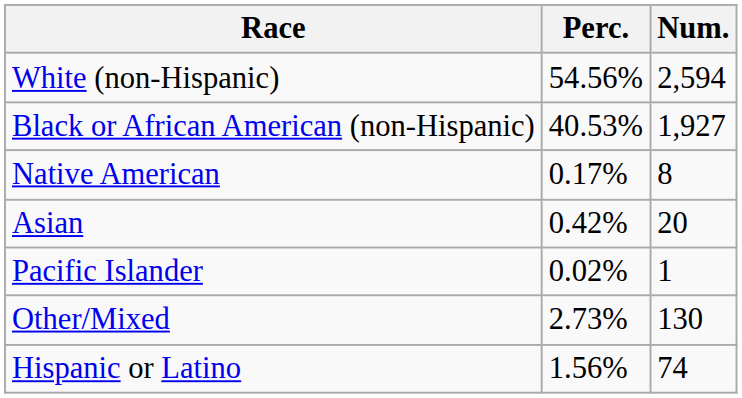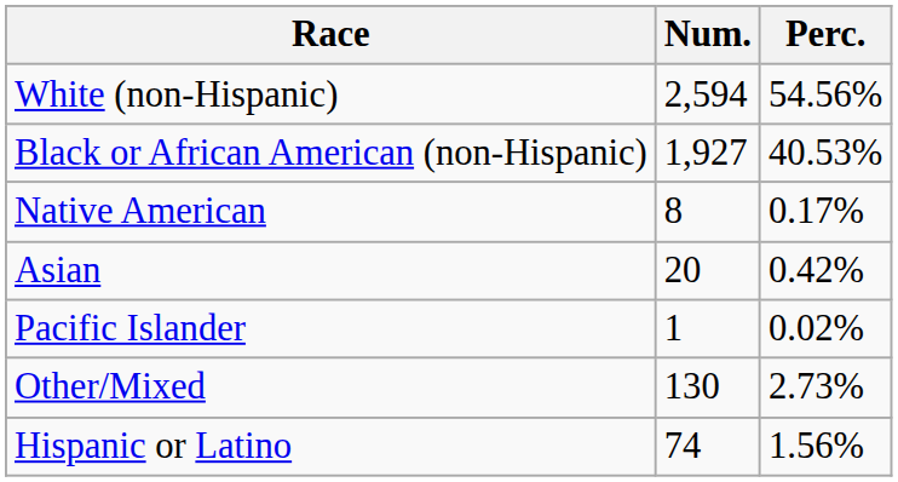 <table class="wikitable">
 <tr>
 <th>Race</th>
+<th>Num.</th>
 <th>Perc.</th>
-<th>Num.</th>
 </tr>
 <tr>
 <td><a href='#'>White</a> (non-Hispanic)</td>
+<td>2,594</td>
 <td>54.56%</td>
-<td>2,594</td>
 </tr>
 <tr>
 <td><a href='#'>Black or African American</a> (non-Hispanic)</td>
+<td>1,927</td>
 <td>40.53%</td>
-<td>1,927</td>
 </tr>
 <tr>
 <td><a href='#'>Native American</a></td>
+<td>8</td>
 <td>0.17%</td>
-<td>8</td>
 </tr>
 <tr>
 <td><a href='#'>Asian</a></td>
+<td>20</td>
 <td>0.42%</td>
-<td>20</td>
 </tr>
 <tr>
 <td><a href='#'>Pacific Islander</a></td>
+<td>1</td>
 <td>0.02%</td>
-<td>1</td>
 </tr>
 <tr>
 <td><a href='#'>Other/Mixed</a></td>
+<td>130</td>
 <td>2.73%</td>
-<td>130</td>
 </tr>
 <tr>
 <td><a href='#'>Hispanic</a> or <a href='#'>Latino</a></td>
+<td>74</td>
 <td>1.56%</td>
-<td>74</td>
 </tr>
 </table>
